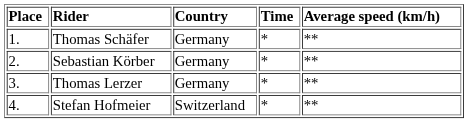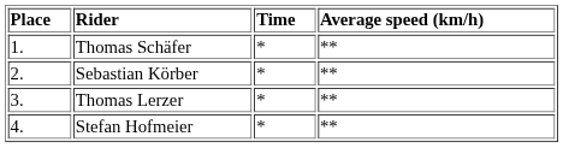 <table border="1"  style="text-align:left; width:500px;">
 <tr>
 <th>Place</th>
 <th>Rider</th>
-<th>Country</th>
 <th>Time</th>
 <th>Average speed (km/h)</th>
 </tr>
 <tr>
 <td>1.</td>
 <td>Thomas Schäfer</td>
-<td>Germany</td>
 <td>*</td>
 <td>**</td>
 </tr>
 <tr>
 <td>2.</td>
 <td>Sebastian Körber</td>
-<td>Germany</td>
 <td>*</td>
 <td>**</td>
 </tr>
 <tr>
 <td>3.</td>
 <td>Thomas Lerzer</td>
-<td>Germany</td>
 <td>*</td>
 <td>**</td>
 </tr>
 <tr>
 <td>4.</td>
 <td>Stefan Hofmeier</td>
-<td>Switzerland</td>
 <td>*</td>
 <td>**</td>
 </tr>
 </table>
